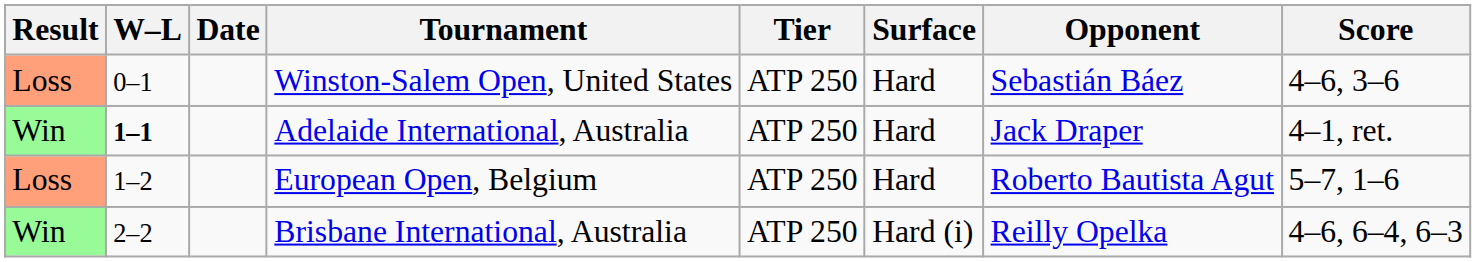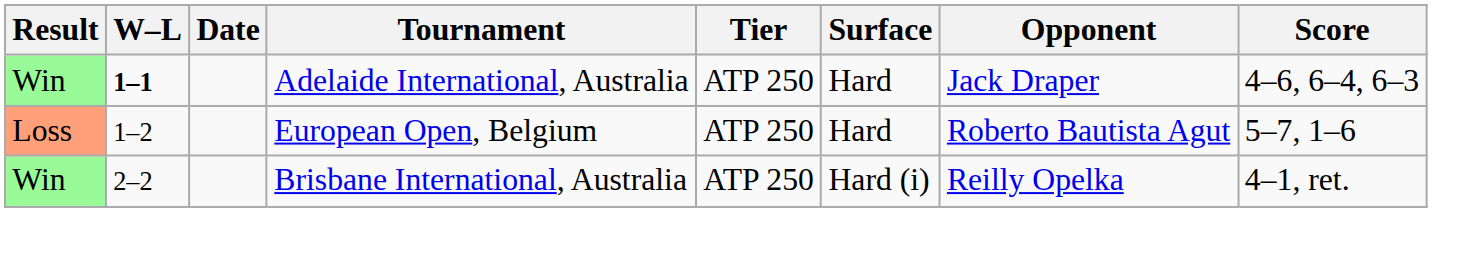 <table class="sortable wikitable">
 <tr>
 <th>Result</th>
 <th class="unsortable">W–L</th>
 <th>Date</th>
 <th>Tournament</th>
 <th>Tier</th>
 <th>Surface</th>
 <th>Opponent</th>
 <th class="unsortable">Score</th>
 </tr>
 <tr>
-<td bgcolor=ffa07a>Loss</td>
-<td><small>0–1</small></td>
-<td><a href='#'></a></td>
-<td><a href='#'>Winston-Salem Open</a>, United States</td>
-<td>ATP 250</td>
-<td>Hard</td>
-<td> <a href='#'>Sebastián Báez</a></td>
-<td>4–6, 3–6</td>
-</tr>
-<tr>
 <td bgcolor=98fb98>Win</td>
 <td><strong><small>1–1</small></strong></td>
 <td><a href='#'></a></td>
 <td><a href='#'>Adelaide International</a>, Australia</td>
 <td>ATP 250</td>
 <td>Hard</td>
 <td> <a href='#'>Jack Draper</a></td>
-<td>4–1, ret.</td>
+<td>4–6, 6–4, 6–3</td>
 </tr>
 <tr>
 <td bgcolor=ffa07a>Loss</td>
 <td><small>1–2</small></td>
 <td><a href='#'></a></td>
 <td><a href='#'>European Open</a>, Belgium</td>
 <td>ATP 250</td>
 <td>Hard</td>
 <td> <a href='#'>Roberto Bautista Agut</a></td>
 <td>5–7, 1–6</td>
 </tr>
 <tr>
 <td bgcolor=98fb98>Win</td>
 <td><small>2–2</small></td>
 <td><a href='#'></a></td>
 <td><a href='#'>Brisbane International</a>, Australia</td>
 <td>ATP 250</td>
 <td>Hard (i)</td>
 <td> <a href='#'>Reilly Opelka</a></td>
-<td>4–6, 6–4, 6–3</td>
+<td>4–1, ret.</td>
 </tr>
 </table>
